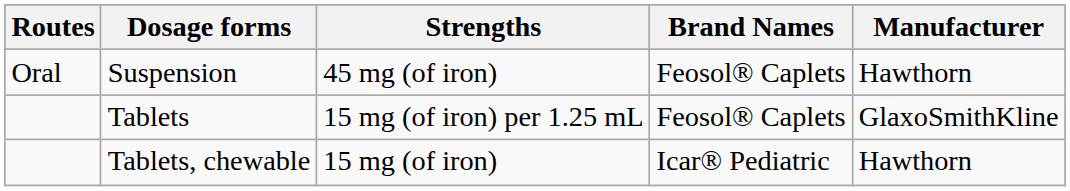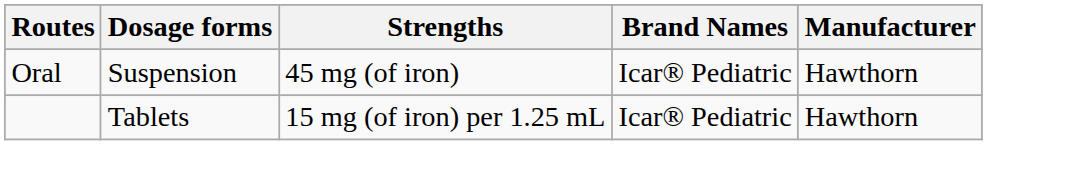 <table class="wikitable">
 <tr>
 <th>Routes</th>
 <th>Dosage forms</th>
 <th>Strengths</th>
 <th>Brand Names</th>
 <th>Manufacturer</th>
 </tr>
 <tr>
 <td>Oral</td>
 <td>Suspension</td>
 <td>45 mg (of iron)</td>
-<td>Feosol® Caplets</td>
+<td>Icar® Pediatric</td>
 <td>Hawthorn</td>
 </tr>
 <tr>
 <td></td>
 <td>Tablets</td>
 <td>15 mg (of iron) per 1.25 mL</td>
-<td>Feosol® Caplets</td>
-<td>GlaxoSmithKline</td>
-</tr>
-<tr>
-<td></td>
-<td>Tablets, chewable</td>
-<td>15 mg (of iron)</td>
 <td>Icar® Pediatric</td>
 <td>Hawthorn</td>
 </tr>
 </table>
